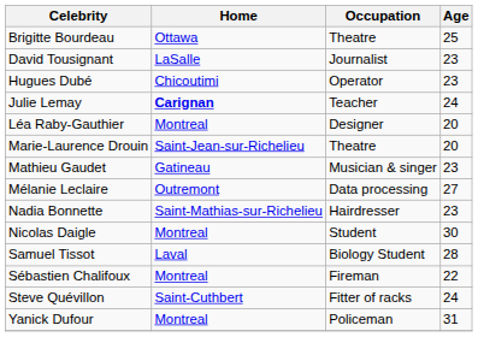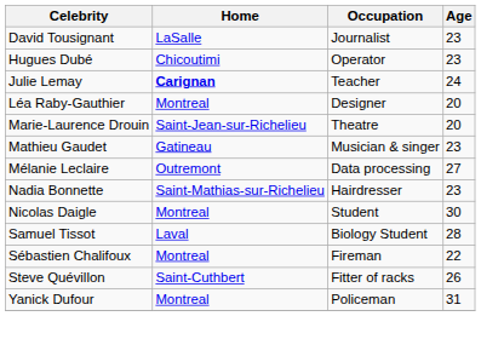 <table class=wikitable>
 <tr>
 <th>Celebrity</th>
 <th>Home</th>
 <th>Occupation</th>
 <th>Age</th>
-</tr>
-<tr>
-<td>Brigitte Bourdeau</td>
-<td><a href='#'>Ottawa</a></td>
-<td>Theatre</td>
-<td>25</td>
 </tr>
 <tr>
 <td>David Tousignant</td>
 <td><a href='#'>LaSalle</a></td>
 <td>Journalist</td>
 <td>23</td>
 </tr>
 <tr>
 <td>Hugues Dubé</td>
 <td><a href='#'>Chicoutimi</a></td>
 <td>Operator</td>
 <td>23</td>
 </tr>
 <tr>
 <td>Julie Lemay</td>
 <td><strong><a href='#'>Carignan</a></strong></td>
 <td>Teacher</td>
 <td>24</td>
 </tr>
 <tr>
 <td>Léa Raby-Gauthier</td>
 <td><a href='#'>Montreal</a></td>
 <td>Designer</td>
 <td>20</td>
 </tr>
 <tr>
 <td>Marie-Laurence Drouin</td>
 <td><a href='#'>Saint-Jean-sur-Richelieu</a></td>
 <td>Theatre</td>
 <td>20</td>
 </tr>
 <tr>
 <td>Mathieu Gaudet</td>
 <td><a href='#'>Gatineau</a></td>
 <td>Musician & singer</td>
 <td>23</td>
 </tr>
 <tr>
 <td>Mélanie Leclaire</td>
 <td><a href='#'>Outremont</a></td>
 <td>Data processing</td>
 <td>27</td>
 </tr>
 <tr>
 <td>Nadia Bonnette</td>
 <td><a href='#'>Saint-Mathias-sur-Richelieu</a></td>
 <td>Hairdresser</td>
 <td>23</td>
 </tr>
 <tr>
 <td>Nicolas Daigle</td>
 <td><a href='#'>Montreal</a></td>
 <td>Student</td>
 <td>30</td>
 </tr>
 <tr>
 <td>Samuel Tissot</td>
 <td><a href='#'>Laval</a></td>
 <td>Biology Student</td>
 <td>28</td>
 </tr>
 <tr>
 <td>Sébastien Chalifoux</td>
 <td><a href='#'>Montreal</a></td>
 <td>Fireman</td>
 <td>22</td>
 </tr>
 <tr>
 <td>Steve Quévillon</td>
 <td><a href='#'>Saint-Cuthbert</a></td>
 <td>Fitter of racks</td>
-<td>24</td>
+<td>26</td>
 </tr>
 <tr>
 <td>Yanick Dufour</td>
 <td><a href='#'>Montreal</a></td>
 <td>Policeman</td>
 <td>31</td>
 </tr>
 <tr>
 </tr>
 </table>
